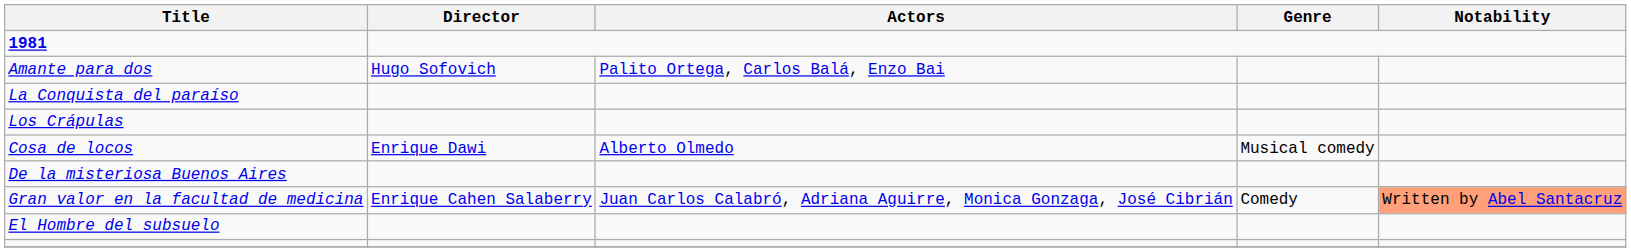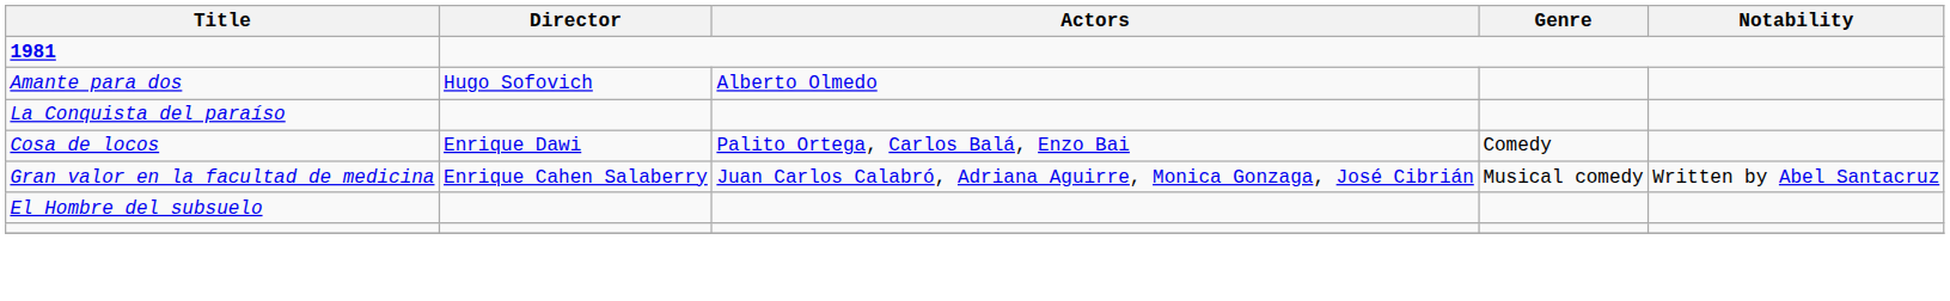 <table class="wikitable">
 <tr>
 <th>Title</th>
 <th>Director</th>
 <th>Actors</th>
 <th>Genre</th>
 <th>Notability</th>
 </tr>
 <tr>
 <td><strong><a href='#'>1981</a></strong></td>
 </tr>
 <tr>
 <td><em><a href='#'>Amante para dos</a></em></td>
 <td><a href='#'>Hugo Sofovich</a></td>
-<td><a href='#'>Palito Ortega</a>, <a href='#'>Carlos Balá</a>, <a href='#'>Enzo Bai</a></td>
+<td><a href='#'>Alberto Olmedo</a></td>
 <td></td>
 <td></td>
 </tr>
 <tr>
 <td><em><a href='#'>La Conquista del paraíso</a></em></td>
 <td></td>
 <td></td>
 <td></td>
 <td></td>
 </tr>
 <tr>
-<td><em><a href='#'>Los Crápulas</a></em></td>
-<td></td>
-<td></td>
-<td></td>
-<td></td>
-</tr>
-<tr>
 <td><em><a href='#'>Cosa de locos</a></em></td>
 <td><a href='#'>Enrique Dawi</a></td>
-<td><a href='#'>Alberto Olmedo</a></td>
-<td>Musical comedy</td>
-<td></td>
-</tr>
-<tr>
-<td><em><a href='#'>De la misteriosa Buenos Aires</a></em></td>
-<td></td>
-<td></td>
-<td></td>
+<td><a href='#'>Palito Ortega</a>, <a href='#'>Carlos Balá</a>, <a href='#'>Enzo Bai</a></td>
+<td>Comedy</td>
 <td></td>
 </tr>
 <tr>
 <td><em><a href='#'>Gran valor en la facultad de medicina</a></em></td>
 <td><a href='#'>Enrique Cahen Salaberry</a></td>
 <td><a href='#'>Juan Carlos Calabró</a>, <a href='#'>Adriana Aguirre</a>, <a href='#'>Monica Gonzaga</a>, <a href='#'>José Cibrián</a></td>
-<td>Comedy</td>
-<td style="background: lightsalmon;">Written by <a href='#'>Abel Santacruz</a></td>
+<td>Musical comedy</td>
+<td>Written by <a href='#'>Abel Santacruz</a></td>
 </tr>
 <tr>
 <td><em><a href='#'>El Hombre del subsuelo</a></em></td>
 <td></td>
 <td></td>
 <td></td>
 <td></td>
 </tr>
 <tr>
 <td></td>
 <td></td>
 <td></td>
 <td></td>
 <td></td>
 </tr>
 <tr>
 </tr>
 </table>
